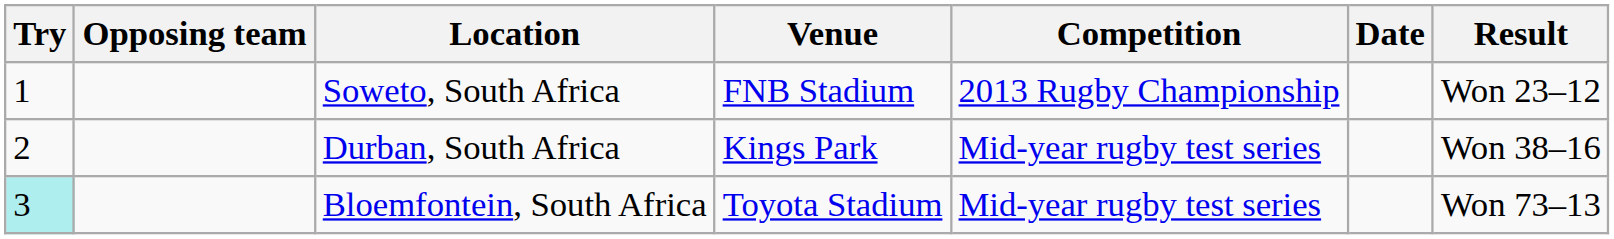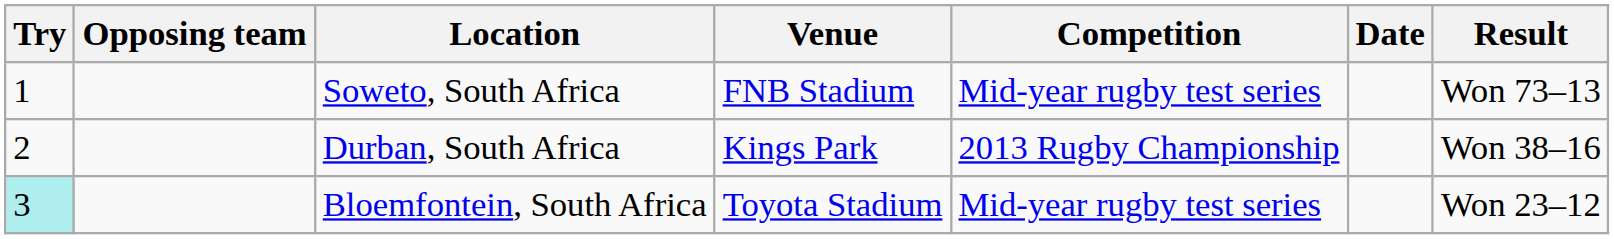 <table class="wikitable sortable" style="font-size:95%">
 <tr>
 <th>Try</th>
 <th>Opposing team</th>
 <th>Location</th>
 <th>Venue</th>
 <th>Competition</th>
 <th>Date</th>
 <th>Result</th>
 </tr>
 <tr>
 <td>1</td>
 <td></td>
 <td><a href='#'>Soweto</a>, South Africa</td>
 <td><a href='#'>FNB Stadium</a></td>
-<td><a href='#'>2013 Rugby Championship</a></td>
+<td><a href='#'>Mid-year rugby test series</a></td>
 <td></td>
-<td>Won 23–12</td>
+<td>Won 73–13</td>
 </tr>
 <tr>
 <td>2</td>
 <td></td>
 <td><a href='#'>Durban</a>, South Africa</td>
 <td><a href='#'>Kings Park</a></td>
-<td><a href='#'>Mid-year rugby test series</a></td>
+<td><a href='#'>2013 Rugby Championship</a></td>
 <td></td>
 <td>Won 38–16</td>
 </tr>
 <tr>
 <td style="background: paleturquoise;">3</td>
 <td></td>
 <td><a href='#'>Bloemfontein</a>, South Africa</td>
 <td><a href='#'>Toyota Stadium</a></td>
 <td><a href='#'>Mid-year rugby test series</a></td>
 <td></td>
-<td>Won 73–13</td>
+<td>Won 23–12</td>
 </tr>
 </table>
